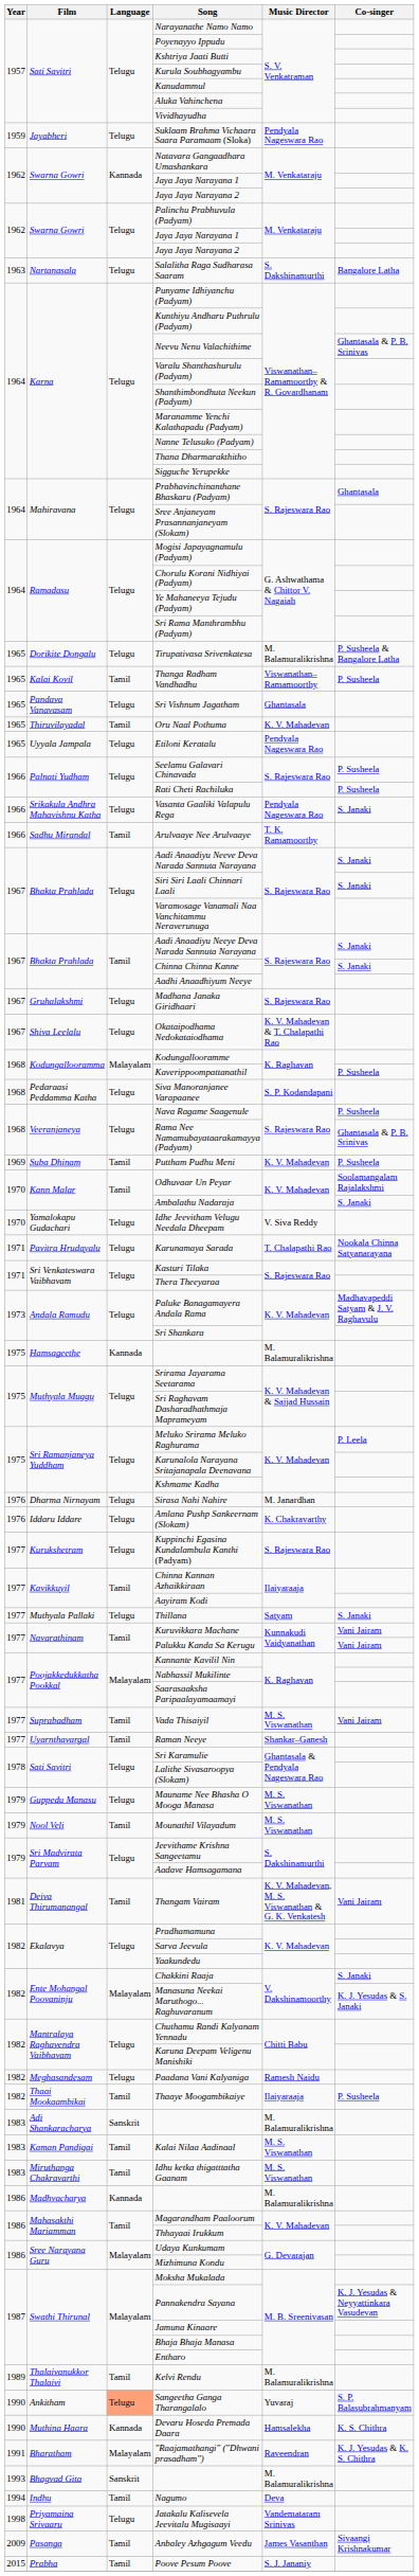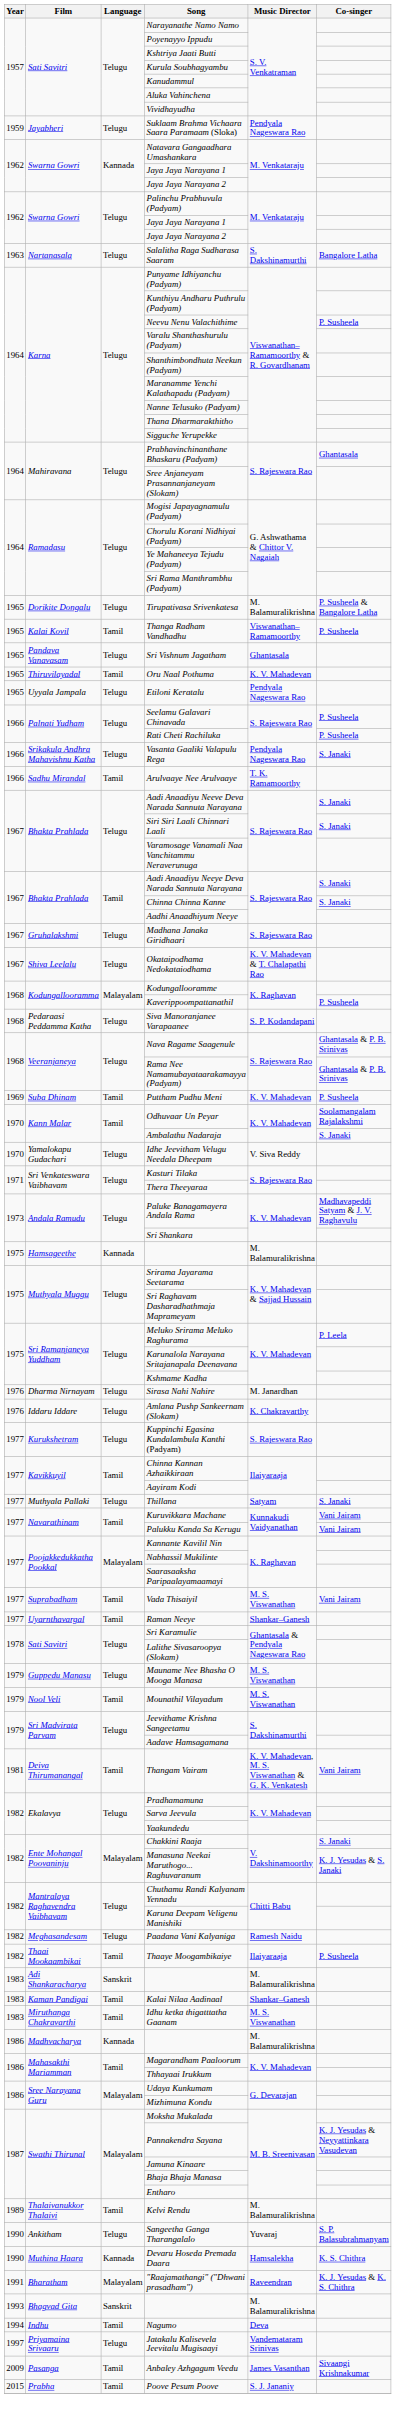 <table class="wikitable">
 <tr>
 <th>Year</th>
 <th>Film</th>
 <th>Language</th>
 <th>Song</th>
 <th>Music Director</th>
 <th>Co-singer</th>
 </tr>
 <tr>
 <td rowspan=7>1957</td>
 <td rowspan=7><em><a href='#'>Sati Savitri</a></em></td>
 <td rowspan=7>Telugu</td>
 <td><em>Narayanathe Namo Namo</em></td>
 <td rowspan=7><a href='#'>S. V. Venkatraman</a></td>
 <td></td>
 </tr>
 <tr>
 <td><em>Poyenayyo Ippudu</em></td>
 <td></td>
 </tr>
 <tr>
 <td><em>Kshtriya Jaati Butti</em></td>
 <td></td>
 </tr>
 <tr>
 <td><em>Kurula Soubhagyambu</em></td>
 <td></td>
 </tr>
 <tr>
 <td><em>Kanudammul</em></td>
 <td></td>
 </tr>
 <tr>
 <td><em>Aluka Vahinchena</em></td>
 <td></td>
 </tr>
 <tr>
 <td><em>Vividhayudha</em></td>
 <td></td>
 </tr>
 <tr>
 <td>1959</td>
 <td><em><a href='#'>Jayabheri</a></em></td>
 <td>Telugu</td>
 <td><em>Suklaam Brahma Vichaara Saara Paramaam</em> (Sloka)</td>
 <td><a href='#'>Pendyala Nageswara Rao</a></td>
 <td></td>
 </tr>
 <tr>
 <td rowspan=3>1962</td>
 <td rowspan=3><em><a href='#'>Swarna Gowri</a></em></td>
 <td rowspan=3>Kannada</td>
 <td><em>Natavara Gangaadhara Umashankara</em></td>
 <td rowspan=3><a href='#'>M. Venkataraju</a></td>
 <td></td>
 </tr>
 <tr>
 <td><em>Jaya Jaya Narayana 1</em></td>
 <td></td>
 </tr>
 <tr>
 <td><em>Jaya Jaya Narayana 2</em></td>
 <td></td>
 </tr>
 <tr>
 <td rowspan=3>1962</td>
 <td rowspan=3><em><a href='#'>Swarna Gowri</a></em></td>
 <td rowspan=3>Telugu</td>
 <td><em>Palinchu Prabhuvula (Padyam)</em></td>
 <td rowspan=3><a href='#'>M. Venkataraju</a></td>
 <td></td>
 </tr>
 <tr>
 <td><em>Jaya Jaya Narayana 1</em></td>
 <td></td>
 </tr>
 <tr>
 <td><em>Jaya Jaya Narayana 2</em></td>
 <td></td>
 </tr>
 <tr>
 <td>1963</td>
 <td><em><a href='#'>Nartanasala</a></em></td>
 <td>Telugu</td>
 <td><em>Salalitha Raga Sudharasa Saaram</em></td>
 <td><a href='#'>S. Dakshinamurthi</a></td>
 <td><a href='#'>Bangalore Latha</a></td>
 </tr>
 <tr>
 <td rowspan=9>1964</td>
 <td rowspan=9><em><a href='#'>Karna</a></em></td>
 <td rowspan=9>Telugu</td>
 <td><em>Punyame Idhiyanchu (Padyam)</em></td>
 <td rowspan=9><a href='#'>Viswanathan–Ramamoorthy</a> & <a href='#'>R. Govardhanam</a></td>
 <td></td>
 </tr>
 <tr>
 <td><em>Kunthiyu Andharu Puthrulu (Padyam)</em></td>
 <td></td>
 </tr>
 <tr>
 <td><em>Neevu Nenu Valachithime</em></td>
-<td><a href='#'>Ghantasala</a> & <a href='#'>P. B. Srinivas</a></td>
+<td><a href='#'>P. Susheela</a></td>
 </tr>
 <tr>
 <td><em>Varalu Shanthashurulu (Padyam)</em></td>
 <td></td>
 </tr>
 <tr>
 <td><em>Shanthimbondhuta Neekun (Padyam)</em></td>
 <td></td>
 </tr>
 <tr>
 <td><em>Maranamme Yenchi Kalathapadu (Padyam)</em></td>
 <td></td>
 </tr>
 <tr>
 <td><em>Nanne Telusuko (Padyam)</em></td>
 <td></td>
 </tr>
 <tr>
 <td><em>Thana Dharmarakthitho</em></td>
 <td></td>
 </tr>
 <tr>
 <td><em>Sigguche Yerupekke</em></td>
 <td></td>
 </tr>
 <tr>
 <td rowspan=2>1964</td>
 <td rowspan=2><em>Mahiravana</em></td>
 <td rowspan=2>Telugu</td>
 <td><em>Prabhavinchinanthane Bhaskaru (Padyam)</em></td>
 <td rowspan=2><a href='#'>S. Rajeswara Rao</a></td>
 <td><a href='#'>Ghantasala</a></td>
 </tr>
 <tr>
 <td><em>Sree Anjaneyam Prasannanjaneyam (Slokam)</em></td>
 <td></td>
 </tr>
 <tr>
 <td rowspan=4>1964</td>
 <td rowspan=4><em><a href='#'>Ramadasu</a></em></td>
 <td rowspan=4>Telugu</td>
 <td><em>Mogisi Japayagnamulu (Padyam)</em></td>
 <td rowspan=4>G. Ashwathama & <a href='#'>Chittor V. Nagaiah</a></td>
 <td></td>
 </tr>
 <tr>
 <td><em>Chorulu Korani Nidhiyai (Padyam)</em></td>
 <td></td>
 </tr>
 <tr>
 <td><em>Ye Mahaneeya Tejudu (Padyam)</em></td>
 <td></td>
 </tr>
 <tr>
 <td><em>Sri Rama Manthrambhu (Padyam)</em></td>
 <td></td>
 </tr>
 <tr>
 <td>1965</td>
 <td><em><a href='#'>Dorikite Dongalu</a></em></td>
 <td>Telugu</td>
 <td><em>Tirupativasa Srivenkatesa</em></td>
 <td>M. Balamuralikrishna</td>
 <td><a href='#'>P. Susheela</a> & <a href='#'>Bangalore Latha</a></td>
 </tr>
 <tr>
 <td>1965</td>
 <td><em><a href='#'>Kalai Kovil</a></em></td>
 <td>Tamil</td>
 <td><em>Thanga Radham Vandhadhu</em></td>
 <td><a href='#'>Viswanathan–Ramamoorthy</a></td>
 <td><a href='#'>P. Susheela</a></td>
 </tr>
 <tr>
 <td>1965</td>
 <td><em><a href='#'>Pandava Vanavasam</a></em></td>
 <td>Telugu</td>
 <td><em>Sri Vishnum Jagatham</em></td>
 <td><a href='#'>Ghantasala</a></td>
 <td></td>
 </tr>
 <tr>
 <td>1965</td>
 <td><em><a href='#'>Thiruvilayadal</a></em></td>
 <td>Tamil</td>
 <td><em>Oru Naal Pothuma</em></td>
 <td><a href='#'>K. V. Mahadevan</a></td>
 <td></td>
 </tr>
 <tr>
 <td>1965</td>
 <td><em>Uyyala Jampala</em></td>
 <td>Telugu</td>
 <td><em>Etiloni Keratalu</em></td>
 <td><a href='#'>Pendyala Nageswara Rao</a></td>
 <td></td>
 </tr>
 <tr>
 <td rowspan=2>1966</td>
 <td rowspan=2><em><a href='#'>Palnati Yudham</a></em></td>
 <td rowspan=2>Telugu</td>
 <td><em>Seelamu Galavari Chinavada</em></td>
 <td rowspan=2><a href='#'>S. Rajeswara Rao</a></td>
 <td><a href='#'>P. Susheela</a></td>
 </tr>
 <tr>
 <td><em>Rati Cheti Rachiluka</em></td>
 <td><a href='#'>P. Susheela</a></td>
 </tr>
 <tr>
 <td>1966</td>
 <td><em><a href='#'>Srikakula Andhra Mahavishnu Katha</a></em></td>
 <td>Telugu</td>
 <td><em>Vasanta Gaaliki Valapulu Rega</em></td>
 <td><a href='#'>Pendyala Nageswara Rao</a></td>
 <td><a href='#'>S. Janaki</a></td>
 </tr>
 <tr>
 <td>1966</td>
 <td><em><a href='#'>Sadhu Mirandal</a></em></td>
 <td>Tamil</td>
 <td><em>Arulvaaye Nee Arulvaaye</em></td>
 <td><a href='#'>T. K. Ramamoorthy</a></td>
 <td></td>
 </tr>
 <tr>
 <td rowspan=3>1967</td>
 <td rowspan=3><em><a href='#'>Bhakta Prahlada</a></em></td>
 <td rowspan=3>Telugu</td>
 <td><em>Aadi Anaadiyu Neeve Deva Narada Sannuta Narayana</em></td>
 <td rowspan=3><a href='#'>S. Rajeswara Rao</a></td>
 <td><a href='#'>S. Janaki</a></td>
 </tr>
 <tr>
 <td><em>Siri Siri Laali Chinnari Laali</em></td>
 <td><a href='#'>S. Janaki</a></td>
 </tr>
 <tr>
 <td><em>Varamosage Vanamali Naa Vanchitammu Neraverunuga</em></td>
 <td></td>
 </tr>
 <tr>
 <td rowspan=3>1967</td>
 <td rowspan=3><em><a href='#'>Bhakta Prahlada</a></em></td>
 <td rowspan=3>Tamil</td>
 <td><em>Aadi Anaadiyu Neeye Deva Narada Sannuta Narayana</em></td>
 <td rowspan=3><a href='#'>S. Rajeswara Rao</a></td>
 <td><a href='#'>S. Janaki</a></td>
 </tr>
 <tr>
 <td><em>Chinna Chinna Kanne</em></td>
 <td><a href='#'>S. Janaki</a></td>
 </tr>
 <tr>
 <td><em>Aadhi Anaadhiyum Neeye</em></td>
 <td></td>
 </tr>
 <tr>
 <td>1967</td>
 <td><em><a href='#'>Gruhalakshmi</a></em></td>
 <td>Telugu</td>
 <td><em>Madhana Janaka Giridhaari</em></td>
 <td><a href='#'>S. Rajeswara Rao</a></td>
 <td></td>
 </tr>
 <tr>
 <td>1967</td>
 <td><em><a href='#'>Shiva Leelalu</a></em></td>
 <td>Telugu</td>
 <td><em>Okataipodhama Nedokataiodhama</em></td>
 <td><a href='#'>K. V. Mahadevan</a> & <a href='#'>T. Chalapathi Rao</a></td>
 <td></td>
 </tr>
 <tr>
 <td rowspan=2>1968</td>
 <td rowspan=2><em><a href='#'>Kodungallooramma</a></em></td>
 <td rowspan=2>Malayalam</td>
 <td><em>Kodungallooramme</em></td>
 <td rowspan=2><a href='#'>K. Raghavan</a></td>
 <td></td>
 </tr>
 <tr>
 <td><em>Kaverippoompattanathil</em></td>
 <td><a href='#'>P. Susheela</a></td>
 </tr>
 <tr>
 <td>1968</td>
 <td><em>Pedaraasi Peddamma Katha</em></td>
 <td>Telugu</td>
 <td><em>Siva Manoranjanee Varapaanee</em></td>
 <td><a href='#'>S. P. Kodandapani</a></td>
 <td></td>
 </tr>
 <tr>
 <td rowspan=2>1968</td>
 <td rowspan=2><em><a href='#'>Veeranjaneya</a></em></td>
 <td rowspan=2>Telugu</td>
 <td><em>Nava Ragame Saagenule</em></td>
 <td rowspan=2><a href='#'>S. Rajeswara Rao</a></td>
-<td><a href='#'>P. Susheela</a></td>
+<td><a href='#'>Ghantasala</a> & <a href='#'>P. B. Srinivas</a></td>
 </tr>
 <tr>
 <td><em>Rama Nee Namamubayataarakamayya (Padyam)</em></td>
 <td><a href='#'>Ghantasala</a> & <a href='#'>P. B. Srinivas</a></td>
 </tr>
 <tr>
 <td>1969</td>
 <td><em><a href='#'>Suba Dhinam</a></em></td>
 <td>Tamil</td>
 <td><em>Puttham Pudhu Meni</em></td>
 <td><a href='#'>K. V. Mahadevan</a></td>
 <td><a href='#'>P. Susheela</a></td>
 </tr>
 <tr>
 <td rowspan=2>1970</td>
 <td rowspan=2><em><a href='#'>Kann Malar</a></em></td>
 <td rowspan=2>Tamil</td>
 <td><em>Odhuvaar Un Peyar</em></td>
 <td rowspan=2><a href='#'>K. V. Mahadevan</a></td>
 <td><a href='#'>Soolamangalam Rajalakshmi</a></td>
 </tr>
 <tr>
 <td><em>Ambalathu Nadaraja</em></td>
 <td><a href='#'>S. Janaki</a></td>
 </tr>
 <tr>
 <td>1970</td>
 <td><em>Yamalokapu Gudachari</em></td>
 <td>Telugu</td>
 <td><em>Idhe Jeevitham Velugu Needala Dheepam</em></td>
 <td>V. Siva Reddy</td>
 <td></td>
-</tr>
-<tr>
-<td>1971</td>
-<td><em><a href='#'>Pavitra Hrudayalu</a></em></td>
-<td>Telugu</td>
-<td><em>Karunamaya Sarada</em></td>
-<td><a href='#'>T. Chalapathi Rao</a></td>
-<td><a href='#'>Nookala Chinna Satyanarayana</a></td>
 </tr>
 <tr>
 <td rowspan=2>1971</td>
 <td rowspan=2><em>Sri Venkateswara Vaibhavam</em></td>
 <td rowspan=2>Telugu</td>
 <td><em>Kasturi Tilaka</em></td>
 <td rowspan=2><a href='#'>S. Rajeswara Rao</a></td>
 <td></td>
 </tr>
 <tr>
 <td><em>Thera Theeyaraa</em></td>
 <td></td>
 </tr>
 <tr>
 <td rowspan=2>1973</td>
 <td rowspan=2><em><a href='#'>Andala Ramudu</a></em></td>
 <td rowspan=2>Telugu</td>
 <td><em>Paluke Banagamayera Andala Rama</em></td>
 <td rowspan=2><a href='#'>K. V. Mahadevan</a></td>
 <td><a href='#'>Madhavapeddi Satyam</a> & <a href='#'>J. V. Raghavulu</a></td>
 </tr>
 <tr>
 <td><em>Sri Shankara</em></td>
 <td></td>
 </tr>
 <tr>
 <td>1975</td>
 <td><em><a href='#'>Hamsageethe</a></em></td>
 <td>Kannada</td>
 <td></td>
 <td>M. Balamuralikrishna</td>
 <td></td>
 </tr>
 <tr>
 <td rowspan=2>1975</td>
 <td rowspan=2><em><a href='#'>Muthyala Muggu</a></em></td>
 <td rowspan=2>Telugu</td>
 <td><em>Srirama Jayarama Seetarama</em></td>
 <td rowspan=2><a href='#'>K. V. Mahadevan</a> & <a href='#'>Sajjad Hussain</a></td>
 <td></td>
 </tr>
 <tr>
 <td><em>Sri Raghavam Dasharadhathmaja Maprameyam</em></td>
 <td></td>
 </tr>
 <tr>
 <td rowspan=3>1975</td>
 <td rowspan=3><em><a href='#'>Sri Ramanjaneya Yuddham</a></em></td>
 <td rowspan=3>Telugu</td>
 <td><em>Meluko Srirama Meluko Raghurama</em></td>
 <td rowspan=3><a href='#'>K. V. Mahadevan</a></td>
 <td><a href='#'>P. Leela</a></td>
 </tr>
 <tr>
 <td><em>Karunalola Narayana Sritajanapala Deenavana</em></td>
 <td></td>
 </tr>
 <tr>
 <td><em>Kshmame Kadha</em></td>
 <td></td>
 </tr>
 <tr>
 <td>1976</td>
 <td><em>Dharma Nirnayam</em></td>
 <td>Telugu</td>
 <td><em>Sirasa Nahi Nahire</em></td>
 <td>M. Janardhan</td>
 <td></td>
 </tr>
 <tr>
 <td>1976</td>
 <td><em>Iddaru Iddare</em></td>
 <td>Telugu</td>
 <td><em>Amlana Pushp Sankeernam (Slokam)</em></td>
 <td><a href='#'>K. Chakravarthy</a></td>
 <td></td>
 </tr>
 <tr>
 <td>1977</td>
 <td><em><a href='#'>Kurukshetram</a></em></td>
 <td>Telugu</td>
 <td><em>Kuppinchi Egasina Kundalambula Kanthi</em> (Padyam)</td>
 <td><a href='#'>S. Rajeswara Rao</a></td>
 <td></td>
 </tr>
 <tr>
 <td rowspan=2>1977</td>
 <td rowspan=2><em><a href='#'>Kavikkuyil</a></em></td>
 <td rowspan=2>Tamil</td>
 <td><em>Chinna Kannan Azhaikkiraan</em></td>
 <td rowspan=2><a href='#'>Ilaiyaraaja</a></td>
 <td></td>
 </tr>
 <tr>
 <td><em>Aayiram Kodi</em></td>
 <td></td>
 </tr>
 <tr>
 <td>1977</td>
 <td><em>Muthyala Pallaki</em></td>
 <td>Telugu</td>
 <td><em>Thillana</em></td>
 <td><a href='#'>Satyam</a></td>
 <td><a href='#'>S. Janaki</a></td>
 </tr>
 <tr>
 <td rowspan=2>1977</td>
 <td rowspan=2><em><a href='#'>Navarathinam</a></em></td>
 <td rowspan=2>Tamil</td>
 <td><em>Kuruvikkara Machane</em></td>
 <td rowspan=2><a href='#'>Kunnakudi Vaidyanathan</a></td>
 <td><a href='#'>Vani Jairam</a></td>
 </tr>
 <tr>
 <td><em>Palukku Kanda Sa Kerugu</em></td>
 <td><a href='#'>Vani Jairam</a></td>
 </tr>
 <tr>
 <td rowspan=3>1977</td>
 <td rowspan=3><em><a href='#'>Poojakkedukkatha Pookkal</a></em></td>
 <td rowspan=3>Malayalam</td>
 <td><em>Kannante Kavilil Nin</em></td>
 <td rowspan=3><a href='#'>K. Raghavan</a></td>
 <td></td>
 </tr>
 <tr>
 <td><em>Nabhassil Mukilinte</em></td>
 <td></td>
 </tr>
 <tr>
 <td><em>Saarasaaksha Paripaalayamaamayi</em></td>
 <td></td>
 </tr>
 <tr>
 <td>1977</td>
 <td><em><a href='#'>Suprabadham</a></em></td>
 <td>Tamil</td>
 <td><em>Vada Thisaiyil</em></td>
 <td><a href='#'>M. S. Viswanathan</a></td>
 <td><a href='#'>Vani Jairam</a></td>
 </tr>
 <tr>
 <td>1977</td>
 <td><em><a href='#'>Uyarnthavargal</a></em></td>
 <td>Tamil</td>
 <td><em>Raman Neeye</em></td>
 <td><a href='#'>Shankar–Ganesh</a></td>
 <td></td>
 </tr>
 <tr>
 <td rowspan=2>1978</td>
 <td rowspan=2><em><a href='#'>Sati Savitri</a></em></td>
 <td rowspan=2>Telugu</td>
 <td><em>Sri Karamulie</em></td>
 <td rowspan=2><a href='#'>Ghantasala</a> & <a href='#'>Pendyala Nageswara Rao</a></td>
 <td></td>
 </tr>
 <tr>
 <td><em>Lalithe Sivasaroopya (Slokam)</em></td>
 <td></td>
 </tr>
 <tr>
 <td>1979</td>
 <td><em><a href='#'>Guppedu Manasu</a></em></td>
 <td>Telugu</td>
 <td><em>Mauname Nee Bhasha O Mooga Manasa</em></td>
 <td><a href='#'>M. S. Viswanathan</a></td>
 <td></td>
 </tr>
 <tr>
 <td>1979</td>
 <td><em><a href='#'>Nool Veli</a></em></td>
 <td>Tamil</td>
 <td><em>Mounathil Vilayadum</em></td>
 <td><a href='#'>M. S. Viswanathan</a></td>
 <td></td>
 </tr>
 <tr>
 <td rowspan=2>1979</td>
 <td rowspan=2><em><a href='#'>Sri Madvirata Parvam</a></em></td>
 <td rowspan=2>Telugu</td>
 <td><em>Jeevithame Krishna Sangeetamu</em></td>
 <td rowspan=2><a href='#'>S. Dakshinamurthi</a></td>
 <td></td>
 </tr>
 <tr>
 <td><em>Aadave Hamsagamana</em></td>
 <td></td>
 </tr>
 <tr>
 <td>1981</td>
 <td><em><a href='#'>Deiva Thirumanangal</a></em></td>
 <td>Tamil</td>
 <td><em>Thangam Vairam</em></td>
 <td><a href='#'>K. V. Mahadevan</a>, <a href='#'>M. S. Viswanathan</a> & <a href='#'>G. K. Venkatesh</a></td>
 <td><a href='#'>Vani Jairam</a></td>
 </tr>
 <tr>
 <td rowspan=3>1982</td>
 <td rowspan=3><em>Ekalavya</em></td>
 <td rowspan=3>Telugu</td>
 <td><em>Pradhamamuna</em></td>
 <td rowspan=3><a href='#'>K. V. Mahadevan</a></td>
 <td></td>
 </tr>
 <tr>
 <td><em>Sarva Jeevula</em></td>
 <td></td>
 </tr>
 <tr>
 <td><em>Yaakundedu</em></td>
 <td></td>
 </tr>
 <tr>
 <td rowspan=2>1982</td>
 <td rowspan=2><em><a href='#'>Ente Mohangal Poovaninju</a></em></td>
 <td rowspan=2>Malayalam</td>
 <td><em>Chakkini Raaja</em></td>
 <td rowspan=2><a href='#'>V. Dakshinamoorthy</a></td>
 <td><a href='#'>S. Janaki</a></td>
 </tr>
 <tr>
 <td><em>Manasuna Neekai Maruthogo... Raghuvaranum</em></td>
 <td><a href='#'>K. J. Yesudas</a> & <a href='#'>S. Janaki</a></td>
 </tr>
 <tr>
 <td rowspan=2>1982</td>
 <td rowspan=2><em><a href='#'>Mantralaya Raghavendra Vaibhavam</a></em></td>
 <td rowspan=2>Telugu</td>
 <td><em>Chuthamu Randi Kalyanam Yennadu</em></td>
 <td rowspan=2><a href='#'>Chitti Babu</a></td>
 <td></td>
 </tr>
 <tr>
 <td><em>Karuna Deepam Veligenu Manishiki</em></td>
 <td></td>
 </tr>
 <tr>
 <td>1982</td>
 <td><em><a href='#'>Meghasandesam</a></em></td>
 <td>Telugu</td>
 <td><em>Paadana Vani Kalyaniga</em></td>
 <td><a href='#'>Ramesh Naidu</a></td>
 <td></td>
 </tr>
 <tr>
 <td>1982</td>
 <td><em><a href='#'>Thaai Mookaambikai</a></em></td>
 <td>Tamil</td>
 <td><em>Thaaye Moogambikaiye</em></td>
 <td><a href='#'>Ilaiyaraaja</a></td>
 <td><a href='#'>P. Susheela</a></td>
 </tr>
 <tr>
 <td>1983</td>
 <td><em><a href='#'>Adi Shankaracharya</a></em></td>
 <td>Sanskrit</td>
 <td></td>
 <td>M. Balamuralikrishna</td>
 <td></td>
 </tr>
 <tr>
 <td>1983</td>
 <td><em><a href='#'>Kaman Pandigai</a></em></td>
 <td>Tamil</td>
 <td><em>Kalai Nilaa Aadinaal</em></td>
-<td><a href='#'>M. S. Viswanathan</a></td>
+<td><a href='#'>Shankar–Ganesh</a></td>
 <td></td>
 </tr>
 <tr>
 <td>1983</td>
 <td><em><a href='#'>Miruthanga Chakravarthi</a></em></td>
 <td>Tamil</td>
 <td><em>Idhu ketka thigatttatha Gaanam</em></td>
 <td><a href='#'>M. S. Viswanathan</a></td>
 <td></td>
 </tr>
 <tr>
 <td>1986</td>
 <td><em><a href='#'>Madhvacharya</a></em></td>
 <td>Kannada</td>
 <td></td>
 <td>M. Balamuralikrishna</td>
 <td></td>
 </tr>
 <tr>
 <td rowspan=2>1986</td>
 <td rowspan=2><em><a href='#'>Mahasakthi Mariamman</a></em></td>
 <td rowspan=2>Tamil</td>
 <td><em>Magarandham Paaloorum</em></td>
 <td rowspan=2><a href='#'>K. V. Mahadevan</a></td>
 <td></td>
 </tr>
 <tr>
 <td><em>Thhayaai Irukkum</em></td>
 <td></td>
 </tr>
 <tr>
 <td rowspan=2>1986</td>
 <td rowspan=2><em><a href='#'>Sree Narayana Guru</a></em></td>
 <td rowspan=2>Malayalam</td>
 <td><em>Udaya Kunkumam</em></td>
 <td rowspan=2><a href='#'>G. Devarajan</a></td>
 <td></td>
 </tr>
 <tr>
 <td><em>Mizhimuna Kondu</em></td>
 <td></td>
 </tr>
 <tr>
 <td rowspan=5>1987</td>
 <td rowspan=5><em><a href='#'>Swathi Thirunal</a></em></td>
 <td rowspan=5>Malayalam</td>
 <td><em>Moksha Mukalada</em></td>
 <td rowspan=5><a href='#'>M. B. Sreenivasan</a></td>
 <td></td>
 </tr>
 <tr>
 <td><em>Pannakendra Sayana</em></td>
 <td><a href='#'>K. J. Yesudas</a> & <a href='#'>Neyyattinkara Vasudevan</a></td>
 </tr>
 <tr>
 <td><em>Jamuna Kinaare</em></td>
 <td></td>
 </tr>
 <tr>
 <td><em>Bhaja Bhaja Manasa</em></td>
 <td></td>
 </tr>
 <tr>
 <td><em>Entharo</em></td>
 <td></td>
 </tr>
 <tr>
 <td>1989</td>
 <td><em><a href='#'>Thalaivanukkor Thalaivi</a></em></td>
 <td>Tamil</td>
 <td><em>Kelvi Rendu</em></td>
 <td>M. Balamuralikrishna</td>
 <td></td>
 </tr>
 <tr>
 <td>1990</td>
 <td><em>Ankitham</em></td>
-<td style="background: lightsalmon;">Telugu</td>
+<td>Telugu</td>
 <td><em>Sangeetha Ganga Tharangalalo</em></td>
 <td>Yuvaraj</td>
 <td><a href='#'>S. P. Balasubrahmanyam</a></td>
 </tr>
 <tr>
 <td>1990</td>
 <td><em><a href='#'>Muthina Haara</a></em></td>
 <td>Kannada</td>
 <td><em>Devaru Hoseda Premada Daara</em></td>
 <td><a href='#'>Hamsalekha</a></td>
 <td><a href='#'>K. S. Chithra</a></td>
 </tr>
 <tr>
 <td>1991</td>
 <td><em><a href='#'>Bharatham</a></em></td>
 <td>Malayalam</td>
 <td><em>"Raajamathangi" ("Dhwani prasadham")</em></td>
 <td><a href='#'>Raveendran</a></td>
 <td><a href='#'>K. J. Yesudas</a> & <a href='#'>K. S. Chithra</a></td>
 </tr>
 <tr>
 <td>1993</td>
 <td><em><a href='#'>Bhagvad Gita</a></em></td>
 <td>Sanskrit</td>
 <td></td>
 <td>M. Balamuralikrishna</td>
 <td></td>
 </tr>
 <tr>
 <td>1994</td>
 <td><em><a href='#'>Indhu</a></em></td>
 <td>Tamil</td>
 <td><em>Nagumo</em></td>
 <td><a href='#'>Deva</a></td>
 <td></td>
 </tr>
 <tr>
-<td>1998</td>
+<td>1997</td>
 <td><em><a href='#'>Priyamaina Srivaaru</a></em></td>
 <td>Telugu</td>
 <td><em>Jatakalu Kalisevela Jeevitalu Mugisaayi</em></td>
 <td><a href='#'>Vandemataram Srinivas</a></td>
 <td></td>
 </tr>
 <tr>
 <td>2009</td>
 <td><em><a href='#'>Pasanga</a></em></td>
 <td>Tamil</td>
 <td><em>Anbaley Azhgagum Veedu</em></td>
 <td><a href='#'>James Vasanthan</a></td>
 <td><a href='#'>Sivaangi Krishnakumar</a></td>
 </tr>
 <tr>
 <td>2015</td>
 <td><em><a href='#'>Prabha</a></em></td>
 <td>Tamil</td>
 <td><em>Poove Pesum Poove</em></td>
 <td><a href='#'>S. J. Jananiy</a></td>
 <td></td>
 </tr>
 <tr>
 </tr>
 </table>
